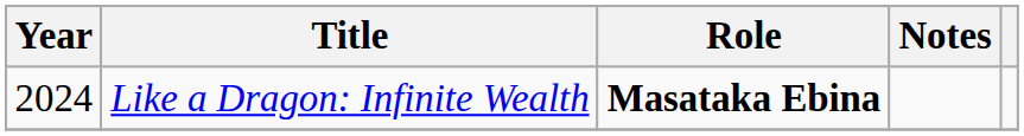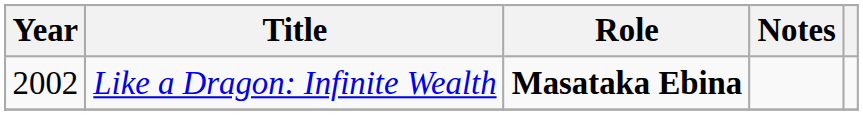 <table class="wikitable">
 <tr>
 <th>Year</th>
 <th>Title</th>
 <th>Role</th>
 <th>Notes</th>
 <th></th>
 </tr>
 <tr>
-<td>2024</td>
+<td>2002</td>
 <td><em><a href='#'>Like a Dragon: Infinite Wealth</a></em></td>
 <td><strong>Masataka Ebina</strong></td>
 <td></td>
 <td></td>
 </tr>
 <tr>
 </tr>
 </table>
